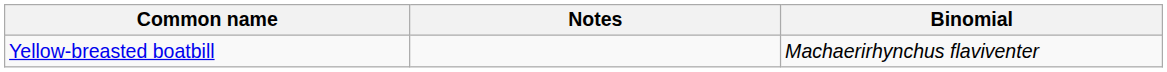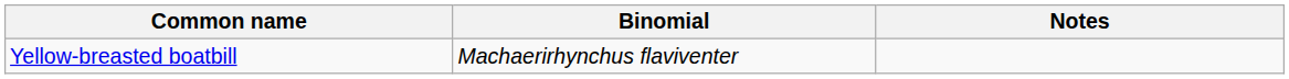 <table style="width:60%;" class="wikitable">
 <tr>
 <th width=35%>Common name</th>
+<th width=33%>Binomial</th>
 <th width=32%>Notes</th>
-<th width=33%>Binomial</th>
 </tr>
 <tr>
 <td><a href='#'>Yellow-breasted boatbill</a></td>
+<td><em>Machaerirhynchus flaviventer</em></td>
 <td></td>
-<td><em>Machaerirhynchus flaviventer</em></td>
 </tr>
 </table>
